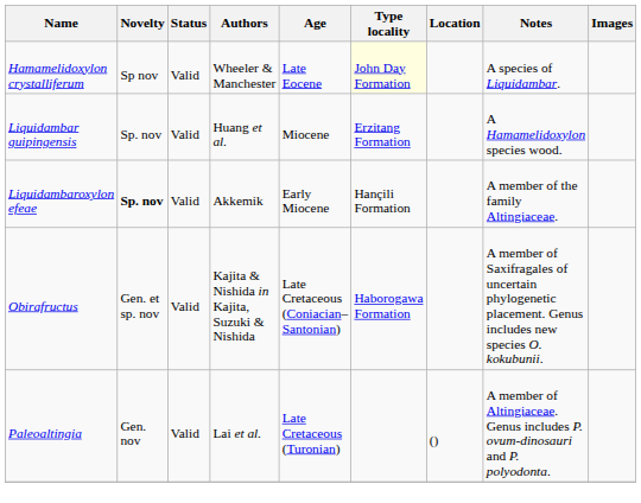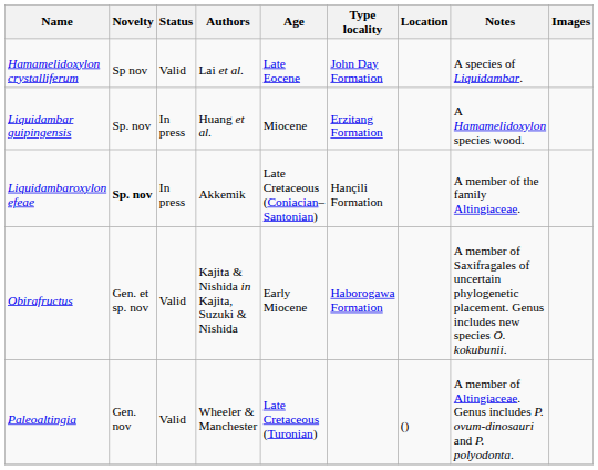 <table class="wikitable sortable" align="center" width="100%">
 <tr>
 <th>Name</th>
 <th>Novelty</th>
 <th>Status</th>
 <th>Authors</th>
 <th>Age</th>
 <th>Type locality</th>
 <th>Location</th>
 <th>Notes</th>
 <th>Images</th>
 </tr>
 <tr>
 <td><br><em><a href='#'>Hamamelidoxylon crystalliferum</a></em></td>
 <td><br>Sp nov</td>
 <td><br>Valid</td>
-<td><br>Wheeler & Manchester</td>
+<td><br>Lai <em>et al.</em></td>
 <td><br><a href='#'>Late Eocene</a></td>
-<td style="background: lightyellow;"><br><a href='#'>John Day Formation</a></td>
+<td><br><a href='#'>John Day Formation</a></td>
 <td><br><br></td>
 <td><br>A species of <em><a href='#'>Liquidambar</a></em>.</td>
 <td></td>
 </tr>
 <tr>
 <td><br><em><a href='#'>Liquidambar guipingensis</a></em></td>
 <td><br>Sp. nov</td>
-<td><br>Valid</td>
+<td><br>In press</td>
 <td><br>Huang <em>et al.</em></td>
 <td><br>Miocene</td>
 <td><br><a href='#'>Erzitang Formation</a></td>
 <td><br></td>
 <td><br>A <em><a href='#'>Hamamelidoxylon</a></em> species wood.</td>
 <td></td>
 </tr>
 <tr>
 <td><br><em><a href='#'>Liquidambaroxylon efeae</a></em></td>
 <td><strong><br>Sp. nov</strong></td>
-<td><br>Valid</td>
+<td><br>In press</td>
 <td><br>Akkemik</td>
-<td><br>Early Miocene</td>
+<td><br>Late Cretaceous (<a href='#'>Coniacian</a>–<a href='#'>Santonian</a>)</td>
 <td><br>Hançili Formation</td>
 <td><br></td>
 <td><br>A member of the family <a href='#'>Altingiaceae</a>.</td>
 <td></td>
 </tr>
 <tr>
 <td><br><em><a href='#'>Obirafructus</a></em></td>
 <td><br>Gen. et sp. nov</td>
 <td><br>Valid</td>
 <td><br>Kajita & Nishida <em>in</em> Kajita, Suzuki & Nishida</td>
-<td><br>Late Cretaceous (<a href='#'>Coniacian</a>–<a href='#'>Santonian</a>)</td>
+<td><br>Early Miocene</td>
 <td><br><a href='#'>Haborogawa Formation</a></td>
 <td><br></td>
 <td><br>A member of Saxifragales of uncertain phylogenetic placement. Genus includes new species <em>O. kokubunii</em>.</td>
 <td></td>
 </tr>
 <tr>
 <td><br><em><a href='#'>Paleoaltingia</a></em></td>
 <td><br>Gen. nov</td>
 <td><br>Valid</td>
-<td><br>Lai <em>et al.</em></td>
+<td><br>Wheeler & Manchester</td>
 <td><br><a href='#'>Late Cretaceous</a> (<a href='#'>Turonian</a>)</td>
 <td></td>
 <td><br><br>()</td>
 <td><br>A member of <a href='#'>Altingiaceae</a>. Genus includes <em>P. ovum-dinosauri</em> and <em>P. polyodonta</em>.</td>
 <td></td>
 </tr>
 <tr>
 </tr>
 </table>
